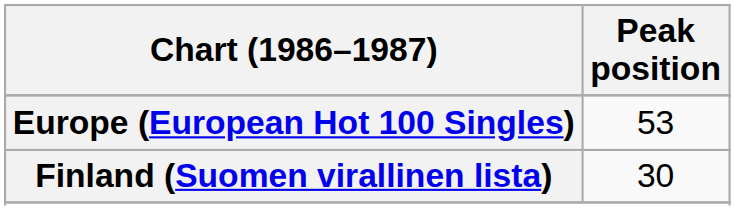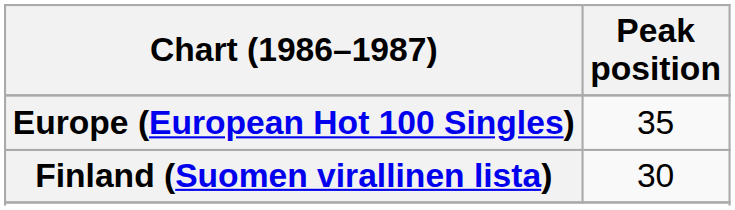 <table class="wikitable sortable plainrowheaders" style="text-align:center">
 <tr>
 <th scope="col">Chart (1986–1987)</th>
 <th scope="col">Peak<br>position</th>
 </tr>
 <tr>
 </tr>
 <tr>
 <th scope="row">Europe (<a href='#'>European Hot 100 Singles</a>)</th>
-<td>53</td>
+<td>35</td>
 </tr>
 <tr>
 <th scope="row">Finland (<a href='#'>Suomen virallinen lista</a>)</th>
 <td>30</td>
 </tr>
 <tr>
 </tr>
 <tr>
 </tr>
 <tr>
 </tr>
 <tr>
 </tr>
 </table>
